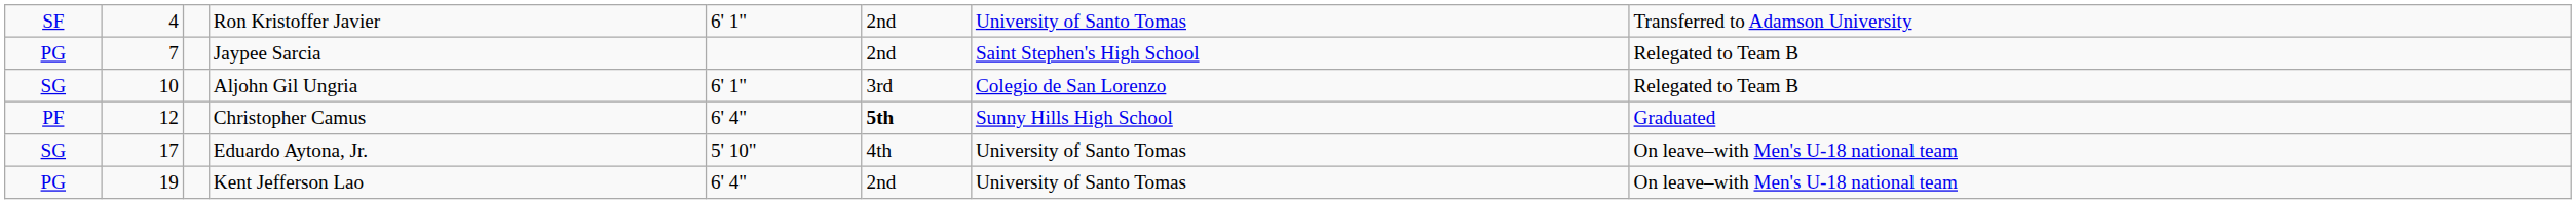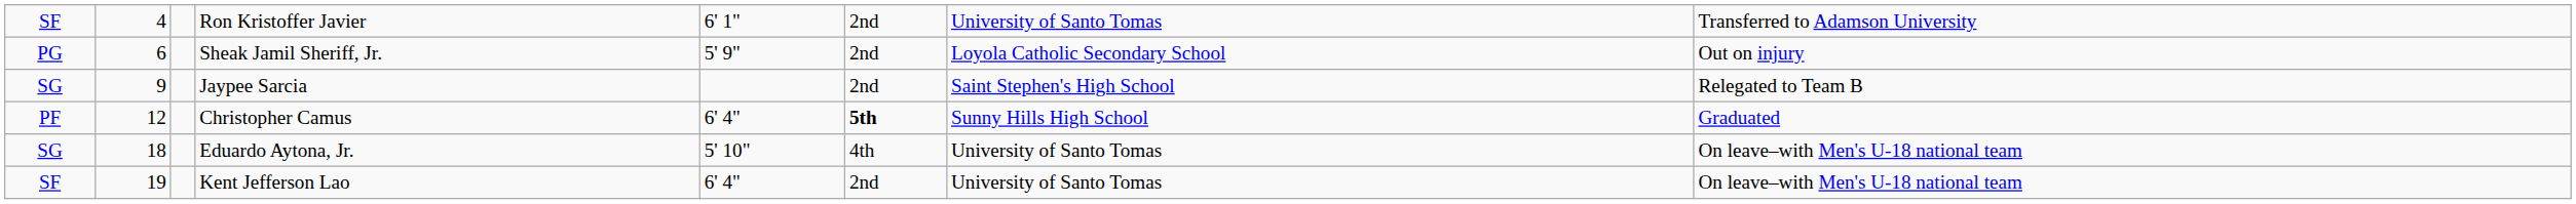 <table class=wikitable width=100% style=font-size:95%>
 <tr>
 <td align=center><a href='#'>SF</a></td>
 <td align=right>4</td>
 <td></td>
 <td>Ron Kristoffer Javier</td>
 <td>6' 1"</td>
 <td>2nd</td>
 <td><a href='#'>University of Santo Tomas</a></td>
 <td>Transferred to <a href='#'>Adamson University</a></td>
 </tr>
 <tr>
 <td align=center><a href='#'>PG</a></td>
-<td align=right>7</td>
+<td align=right>6</td>
+<td></td>
+<td>Sheak Jamil Sheriff, Jr.</td>
+<td>5' 9"</td>
+<td>2nd</td>
+<td><a href='#'>Loyola Catholic Secondary School</a></td>
+<td>Out on <a href='#'>injury</a></td>
+</tr>
+<tr>
+<td align=center><a href='#'>SG</a></td>
+<td align=right>9</td>
 <td></td>
 <td>Jaypee Sarcia</td>
 <td></td>
 <td>2nd</td>
 <td><a href='#'>Saint Stephen's High School</a></td>
-<td>Relegated to Team B</td>
-</tr>
-<tr>
-<td align=center><a href='#'>SG</a></td>
-<td align=right>10</td>
-<td></td>
-<td>Aljohn Gil Ungria</td>
-<td>6' 1"</td>
-<td>3rd</td>
-<td><a href='#'>Colegio de San Lorenzo</a></td>
 <td>Relegated to Team B</td>
 </tr>
 <tr>
 <td align=center><a href='#'>PF</a></td>
 <td align=right>12</td>
 <td></td>
 <td>Christopher Camus</td>
 <td>6' 4"</td>
 <td><strong>5th</strong></td>
 <td><a href='#'>Sunny Hills High School</a></td>
 <td><a href='#'>Graduated</a></td>
 </tr>
 <tr>
 <td align=center><a href='#'>SG</a></td>
-<td align=right>17</td>
+<td align=right>18</td>
 <td></td>
 <td>Eduardo Aytona, Jr.</td>
 <td>5' 10"</td>
 <td>4th</td>
 <td>University of Santo Tomas</td>
 <td>On leave–with <a href='#'>Men's U-18 national team</a></td>
 </tr>
 <tr>
-<td align=center><a href='#'>PG</a></td>
+<td align=center><a href='#'>SF</a></td>
 <td align=right>19</td>
 <td></td>
 <td>Kent Jefferson Lao</td>
 <td>6' 4"</td>
 <td>2nd</td>
 <td>University of Santo Tomas</td>
 <td>On leave–with <a href='#'>Men's U-18 national team</a></td>
 </tr>
 </table>
